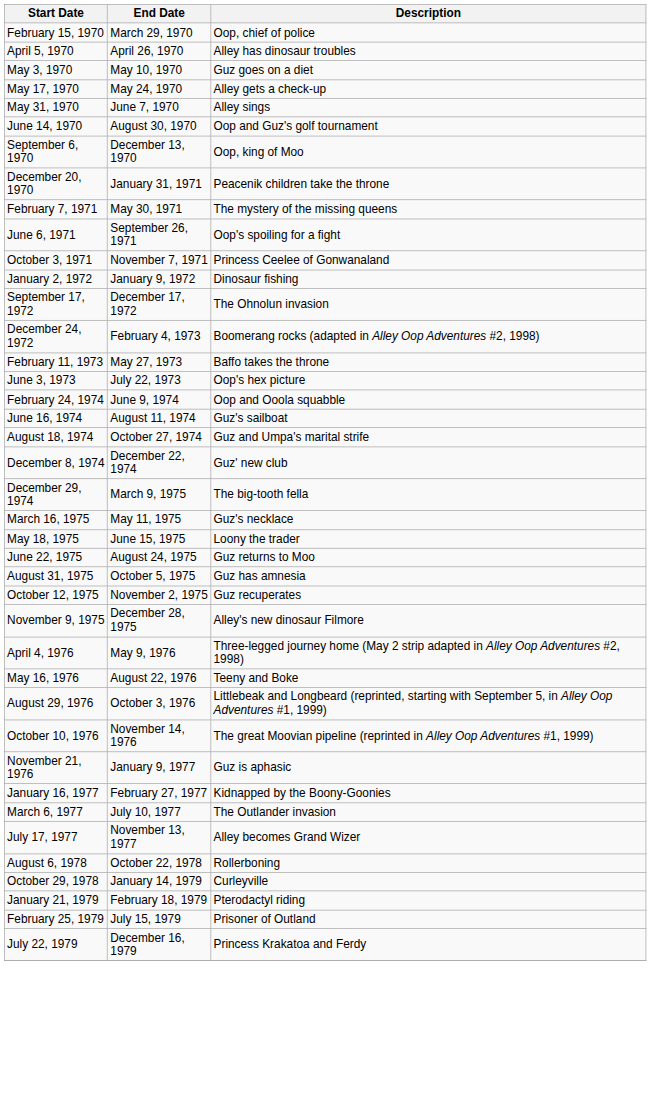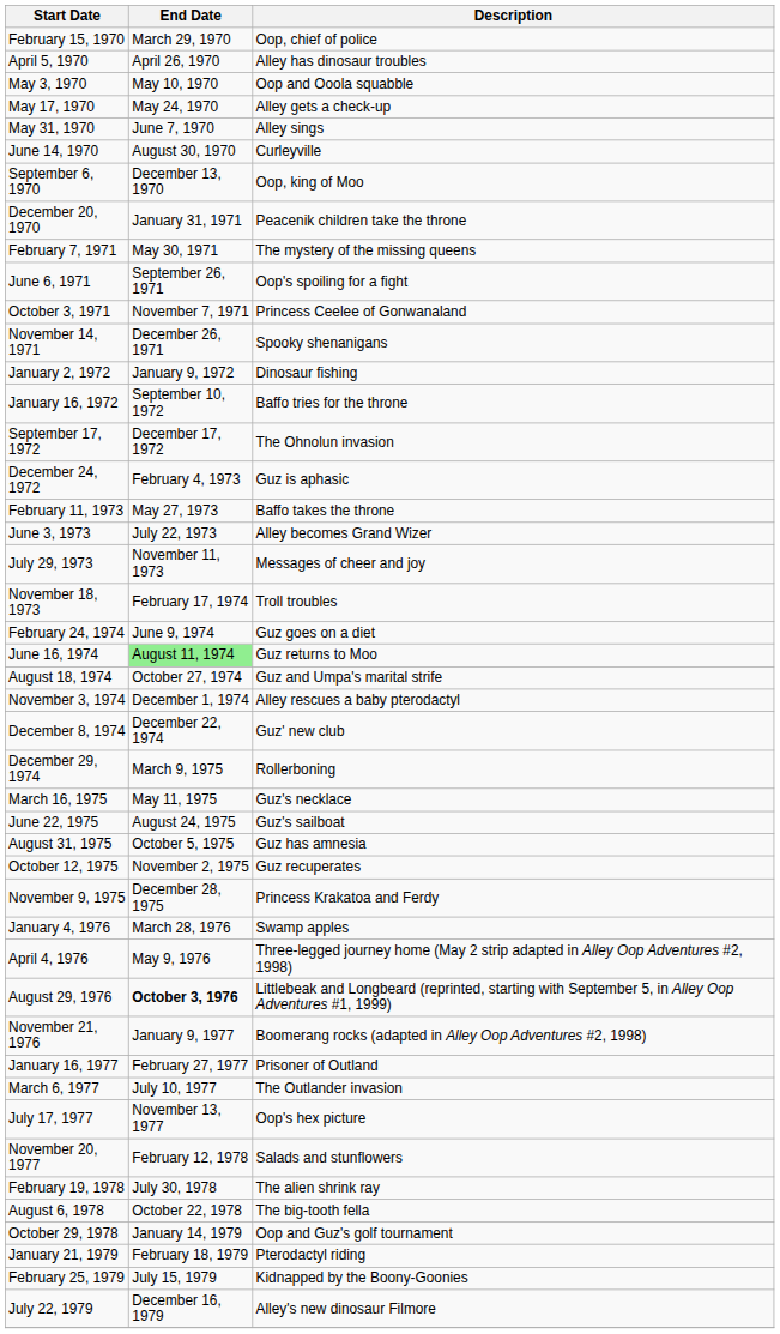 <table class="wikitable">
 <tr>
 <th>Start Date</th>
 <th>End Date</th>
 <th>Description</th>
 </tr>
 <tr>
 <td>February 15, 1970</td>
 <td>March 29, 1970</td>
 <td>Oop, chief of police</td>
 </tr>
 <tr>
 <td>April 5, 1970</td>
 <td>April 26, 1970</td>
 <td>Alley has dinosaur troubles</td>
 </tr>
 <tr>
 <td>May 3, 1970</td>
 <td>May 10, 1970</td>
-<td>Guz goes on a diet</td>
+<td>Oop and Ooola squabble</td>
 </tr>
 <tr>
 <td>May 17, 1970</td>
 <td>May 24, 1970</td>
 <td>Alley gets a check-up</td>
 </tr>
 <tr>
 <td>May 31, 1970</td>
 <td>June 7, 1970</td>
 <td>Alley sings</td>
 </tr>
 <tr>
 <td>June 14, 1970</td>
 <td>August 30, 1970</td>
-<td>Oop and Guz's golf tournament</td>
+<td>Curleyville</td>
 </tr>
 <tr>
 <td>September 6, 1970</td>
 <td>December 13, 1970</td>
 <td>Oop, king of Moo</td>
 </tr>
 <tr>
 <td>December 20, 1970</td>
 <td>January 31, 1971</td>
 <td>Peacenik children take the throne</td>
 </tr>
 <tr>
 <td>February 7, 1971</td>
 <td>May 30, 1971</td>
 <td>The mystery of the missing queens</td>
 </tr>
 <tr>
 <td>June 6, 1971</td>
 <td>September 26, 1971</td>
 <td>Oop's spoiling for a fight</td>
 </tr>
 <tr>
 <td>October 3, 1971</td>
 <td>November 7, 1971</td>
 <td>Princess Ceelee of Gonwanaland</td>
 </tr>
 <tr>
+<td>November 14, 1971</td>
+<td>December 26, 1971</td>
+<td>Spooky shenanigans</td>
+</tr>
+<tr>
 <td>January 2, 1972</td>
 <td>January 9, 1972</td>
 <td>Dinosaur fishing</td>
+</tr>
+<tr>
+<td>January 16, 1972</td>
+<td>September 10, 1972</td>
+<td>Baffo tries for the throne</td>
 </tr>
 <tr>
 <td>September 17, 1972</td>
 <td>December 17, 1972</td>
 <td>The Ohnolun invasion</td>
 </tr>
 <tr>
 <td>December 24, 1972</td>
 <td>February 4, 1973</td>
-<td>Boomerang rocks (adapted in <em>Alley Oop Adventures</em> #2, 1998)</td>
+<td>Guz is aphasic</td>
 </tr>
 <tr>
 <td>February 11, 1973</td>
 <td>May 27, 1973</td>
 <td>Baffo takes the throne</td>
 </tr>
 <tr>
 <td>June 3, 1973</td>
 <td>July 22, 1973</td>
-<td>Oop's hex picture</td>
+<td>Alley becomes Grand Wizer</td>
+</tr>
+<tr>
+<td>July 29, 1973</td>
+<td>November 11, 1973</td>
+<td>Messages of cheer and joy</td>
+</tr>
+<tr>
+<td>November 18, 1973</td>
+<td>February 17, 1974</td>
+<td>Troll troubles</td>
 </tr>
 <tr>
 <td>February 24, 1974</td>
 <td>June 9, 1974</td>
-<td>Oop and Ooola squabble</td>
+<td>Guz goes on a diet</td>
 </tr>
 <tr>
 <td>June 16, 1974</td>
-<td>August 11, 1974</td>
-<td>Guz's sailboat</td>
+<td style="background: lightgreen;">August 11, 1974</td>
+<td>Guz returns to Moo</td>
 </tr>
 <tr>
 <td>August 18, 1974</td>
 <td>October 27, 1974</td>
 <td>Guz and Umpa's marital strife</td>
+</tr>
+<tr>
+<td>November 3, 1974</td>
+<td>December 1, 1974</td>
+<td>Alley rescues a baby pterodactyl</td>
 </tr>
 <tr>
 <td>December 8, 1974</td>
 <td>December 22, 1974</td>
 <td>Guz' new club</td>
 </tr>
 <tr>
 <td>December 29, 1974</td>
 <td>March 9, 1975</td>
-<td>The big-tooth fella</td>
+<td>Rollerboning</td>
 </tr>
 <tr>
 <td>March 16, 1975</td>
 <td>May 11, 1975</td>
 <td>Guz's necklace</td>
 </tr>
 <tr>
-<td>May 18, 1975</td>
-<td>June 15, 1975</td>
-<td>Loony the trader</td>
-</tr>
-<tr>
 <td>June 22, 1975</td>
 <td>August 24, 1975</td>
-<td>Guz returns to Moo</td>
+<td>Guz's sailboat</td>
 </tr>
 <tr>
 <td>August 31, 1975</td>
 <td>October 5, 1975</td>
 <td>Guz has amnesia</td>
 </tr>
 <tr>
 <td>October 12, 1975</td>
 <td>November 2, 1975</td>
 <td>Guz recuperates</td>
 </tr>
 <tr>
 <td>November 9, 1975</td>
 <td>December 28, 1975</td>
-<td>Alley's new dinosaur Filmore</td>
+<td>Princess Krakatoa and Ferdy</td>
+</tr>
+<tr>
+<td>January 4, 1976</td>
+<td>March 28, 1976</td>
+<td>Swamp apples</td>
 </tr>
 <tr>
 <td>April 4, 1976</td>
 <td>May 9, 1976</td>
 <td>Three-legged journey home (May 2 strip adapted in <em>Alley Oop Adventures</em> #2, 1998)</td>
 </tr>
 <tr>
-<td>May 16, 1976</td>
-<td>August 22, 1976</td>
-<td>Teeny and Boke</td>
-</tr>
-<tr>
 <td>August 29, 1976</td>
-<td>October 3, 1976</td>
+<td><strong>October 3, 1976</strong></td>
 <td>Littlebeak and Longbeard (reprinted, starting with September 5, in <em>Alley Oop Adventures</em> #1, 1999)</td>
-</tr>
-<tr>
-<td>October 10, 1976</td>
-<td>November 14, 1976</td>
-<td>The great Moovian pipeline (reprinted in <em>Alley Oop Adventures</em> #1, 1999)</td>
 </tr>
 <tr>
 <td>November 21, 1976</td>
 <td>January 9, 1977</td>
-<td>Guz is aphasic</td>
+<td>Boomerang rocks (adapted in <em>Alley Oop Adventures</em> #2, 1998)</td>
 </tr>
 <tr>
 <td>January 16, 1977</td>
 <td>February 27, 1977</td>
-<td>Kidnapped by the Boony-Goonies</td>
+<td>Prisoner of Outland</td>
 </tr>
 <tr>
 <td>March 6, 1977</td>
 <td>July 10, 1977</td>
 <td>The Outlander invasion</td>
 </tr>
 <tr>
 <td>July 17, 1977</td>
 <td>November 13, 1977</td>
-<td>Alley becomes Grand Wizer</td>
+<td>Oop's hex picture</td>
+</tr>
+<tr>
+<td>November 20, 1977</td>
+<td>February 12, 1978</td>
+<td>Salads and stunflowers</td>
+</tr>
+<tr>
+<td>February 19, 1978</td>
+<td>July 30, 1978</td>
+<td>The alien shrink ray</td>
 </tr>
 <tr>
 <td>August 6, 1978</td>
 <td>October 22, 1978</td>
-<td>Rollerboning</td>
+<td>The big-tooth fella</td>
 </tr>
 <tr>
 <td>October 29, 1978</td>
 <td>January 14, 1979</td>
-<td>Curleyville</td>
+<td>Oop and Guz's golf tournament</td>
 </tr>
 <tr>
 <td>January 21, 1979</td>
 <td>February 18, 1979</td>
 <td>Pterodactyl riding</td>
 </tr>
 <tr>
 <td>February 25, 1979</td>
 <td>July 15, 1979</td>
-<td>Prisoner of Outland</td>
+<td>Kidnapped by the Boony-Goonies</td>
 </tr>
 <tr>
 <td>July 22, 1979</td>
 <td>December 16, 1979</td>
-<td>Princess Krakatoa and Ferdy</td>
+<td>Alley's new dinosaur Filmore</td>
 </tr>
 <tr>
 </tr>
 </table>
